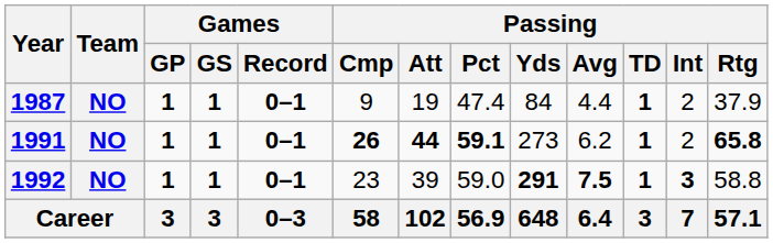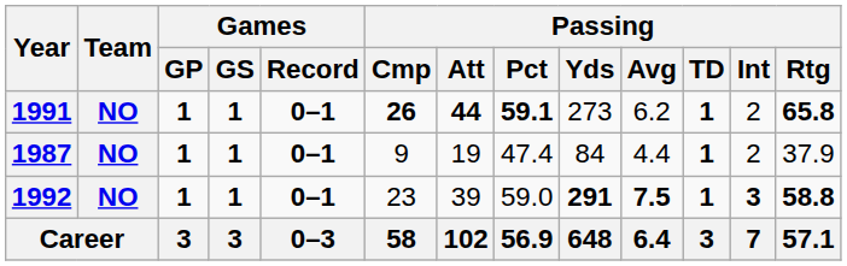 <table class="wikitable" style="text-align:center">
 <tr>
 <th rowspan="2">Year</th>
 <th rowspan="2">Team</th>
 <th colspan="3">Games</th>
 <th colspan="8">Passing</th>
 </tr>
 <tr>
 <th>GP</th>
 <th>GS</th>
 <th>Record</th>
 <th>Cmp</th>
 <th>Att</th>
 <th>Pct</th>
 <th>Yds</th>
 <th>Avg</th>
 <th>TD</th>
 <th>Int</th>
 <th>Rtg</th>
 </tr>
 <tr>
+<th><a href='#'>1991</a></th>
+<th><a href='#'>NO</a></th>
+<td><strong>1</strong></td>
+<td><strong>1</strong></td>
+<td><strong>0–1</strong></td>
+<td><strong>26</strong></td>
+<td><strong>44</strong></td>
+<td><strong>59.1</strong></td>
+<td>273</td>
+<td>6.2</td>
+<td><strong>1</strong></td>
+<td>2</td>
+<td><strong>65.8</strong></td>
+</tr>
+<tr>
 <th><a href='#'>1987</a></th>
 <th><a href='#'>NO</a></th>
 <td><strong>1</strong></td>
 <td><strong>1</strong></td>
 <td><strong>0–1</strong></td>
 <td>9</td>
 <td>19</td>
 <td>47.4</td>
 <td>84</td>
 <td>4.4</td>
 <td><strong>1</strong></td>
 <td>2</td>
 <td>37.9</td>
 </tr>
 <tr>
-<th><a href='#'>1991</a></th>
-<th><a href='#'>NO</a></th>
-<td><strong>1</strong></td>
-<td><strong>1</strong></td>
-<td><strong>0–1</strong></td>
-<td><strong>26</strong></td>
-<td><strong>44</strong></td>
-<td><strong>59.1</strong></td>
-<td>273</td>
-<td>6.2</td>
-<td><strong>1</strong></td>
-<td>2</td>
-<td><strong>65.8</strong></td>
-</tr>
-<tr>
 <th><a href='#'>1992</a></th>
 <th><a href='#'>NO</a></th>
 <td><strong>1</strong></td>
 <td><strong>1</strong></td>
 <td><strong>0–1</strong></td>
 <td>23</td>
 <td>39</td>
 <td>59.0</td>
 <td><strong>291</strong></td>
 <td><strong>7.5</strong></td>
 <td><strong>1</strong></td>
 <td><strong>3</strong></td>
-<td>58.8</td>
+<td><strong>58.8</strong></td>
 </tr>
 <tr>
 <th colspan="2">Career</th>
 <th>3</th>
 <th>3</th>
 <th>0–3</th>
 <th>58</th>
 <th>102</th>
 <th>56.9</th>
 <th>648</th>
 <th>6.4</th>
 <th>3</th>
 <th>7</th>
 <th>57.1</th>
 </tr>
 </table>
